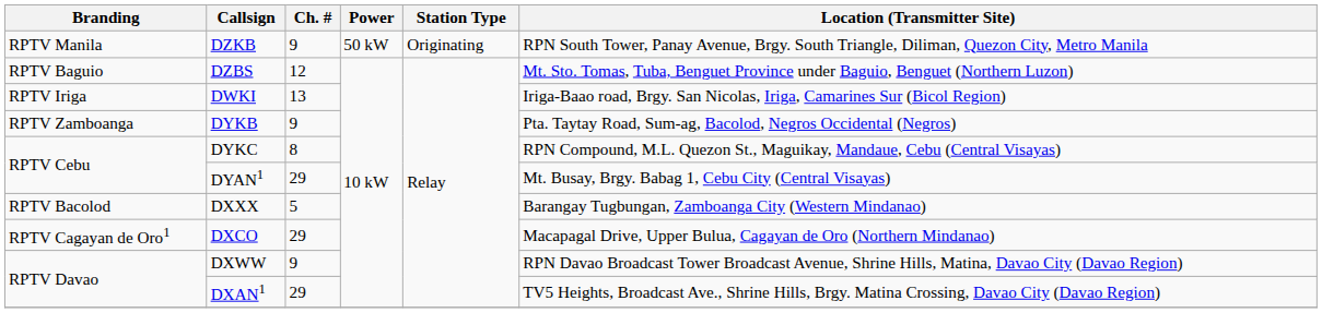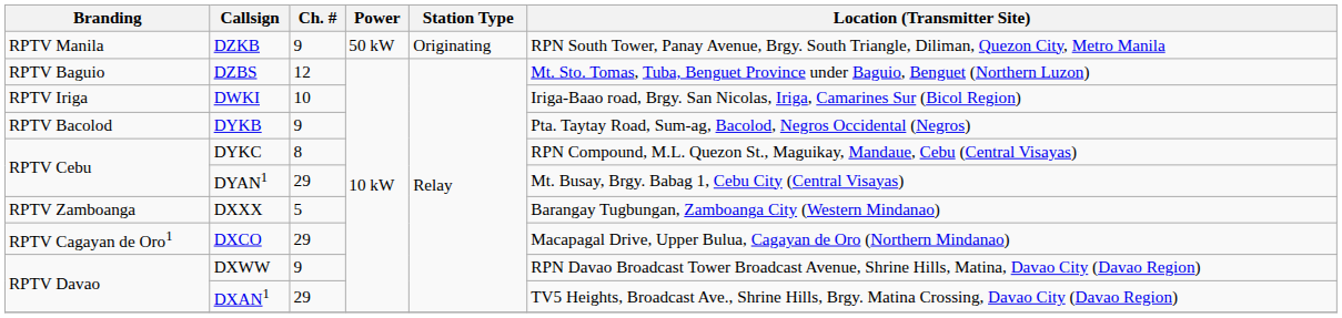 <table class="wikitable sortable" style="width:100%" style="text-align:center;">
 <tr>
 <th>Branding</th>
 <th>Callsign</th>
 <th>Ch. #</th>
 <th>Power</th>
 <th class="unsortable">Station Type</th>
 <th class="unsortable">Location (Transmitter Site)</th>
 </tr>
 <tr>
 <td>RPTV Manila</td>
 <td><a href='#'>DZKB</a></td>
 <td>9</td>
 <td>50 kW</td>
 <td>Originating</td>
 <td>RPN South Tower, Panay Avenue, Brgy. South Triangle, Diliman, <a href='#'>Quezon City</a>, <a href='#'>Metro Manila</a></td>
 </tr>
 <tr>
 <td>RPTV Baguio</td>
 <td><a href='#'>DZBS</a></td>
 <td>12</td>
 <td rowspan="9">10 kW</td>
 <td rowspan="9">Relay</td>
 <td><a href='#'>Mt. Sto. Tomas</a>, <a href='#'>Tuba, Benguet Province</a> under <a href='#'>Baguio</a>, <a href='#'>Benguet</a> (<a href='#'>Northern Luzon</a>)</td>
 </tr>
 <tr>
 <td>RPTV Iriga</td>
 <td><a href='#'>DWKI</a></td>
-<td>13</td>
+<td>10</td>
 <td>Iriga-Baao road, Brgy. San Nicolas, <a href='#'>Iriga</a>, <a href='#'>Camarines Sur</a> (<a href='#'>Bicol Region</a>)</td>
 </tr>
 <tr>
-<td>RPTV Zamboanga</td>
+<td>RPTV Bacolod</td>
 <td><a href='#'>DYKB</a></td>
 <td>9</td>
 <td>Pta. Taytay Road, Sum-ag, <a href='#'>Bacolod</a>, <a href='#'>Negros Occidental</a> (<a href='#'>Negros</a>)</td>
 </tr>
 <tr>
 <td rowspan="2">RPTV Cebu</td>
 <td>DYKC</td>
 <td>8</td>
 <td>RPN Compound, M.L. Quezon St., Maguikay, <a href='#'>Mandaue</a>, <a href='#'>Cebu</a> (<a href='#'>Central Visayas</a>)</td>
 </tr>
 <tr>
 <td>DYAN<sup>1</sup></td>
 <td>29</td>
 <td>Mt. Busay, Brgy. Babag 1, <a href='#'>Cebu City</a> (<a href='#'>Central Visayas</a>)</td>
 </tr>
 <tr>
-<td>RPTV Bacolod</td>
+<td>RPTV Zamboanga</td>
 <td>DXXX</td>
 <td>5</td>
 <td>Barangay Tugbungan, <a href='#'>Zamboanga City</a> (<a href='#'>Western Mindanao</a>)</td>
 </tr>
 <tr>
 <td>RPTV Cagayan de Oro<sup>1</sup></td>
 <td><a href='#'>DXCO</a></td>
 <td>29</td>
 <td>Macapagal Drive, Upper Bulua, <a href='#'>Cagayan de Oro</a> (<a href='#'>Northern Mindanao</a>)</td>
 </tr>
 <tr>
 <td rowspan="2">RPTV Davao</td>
 <td>DXWW</td>
 <td>9</td>
 <td>RPN Davao Broadcast Tower Broadcast Avenue, Shrine Hills, Matina, <a href='#'>Davao City</a> (<a href='#'>Davao Region</a>)</td>
 </tr>
 <tr>
 <td><a href='#'>DXAN</a><sup>1</sup></td>
 <td>29</td>
 <td>TV5 Heights, Broadcast Ave., Shrine Hills, Brgy. Matina Crossing, <a href='#'>Davao City</a> (<a href='#'>Davao Region</a>)</td>
 </tr>
 <tr>
 </tr>
 </table>
